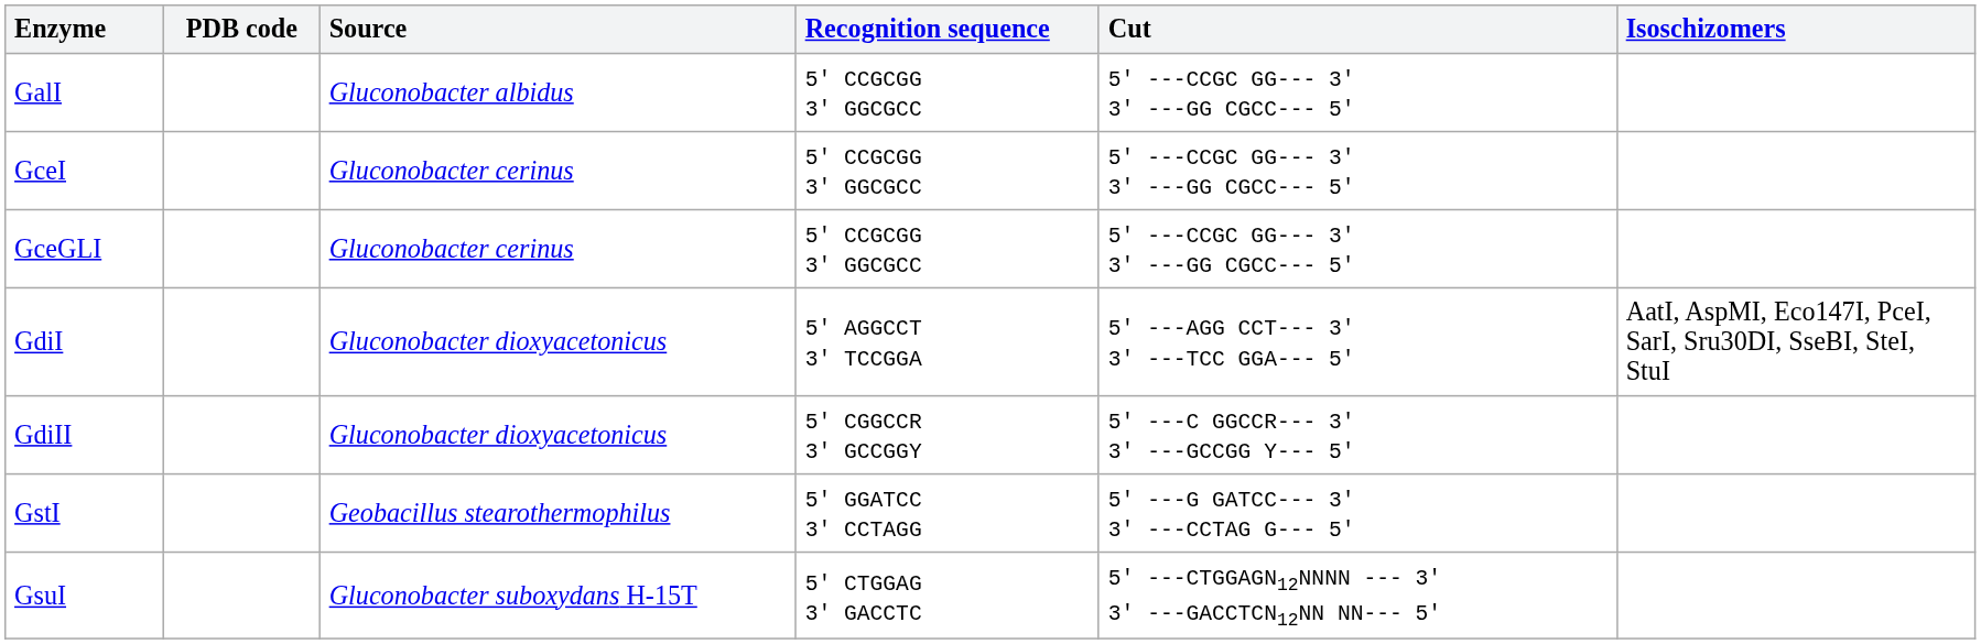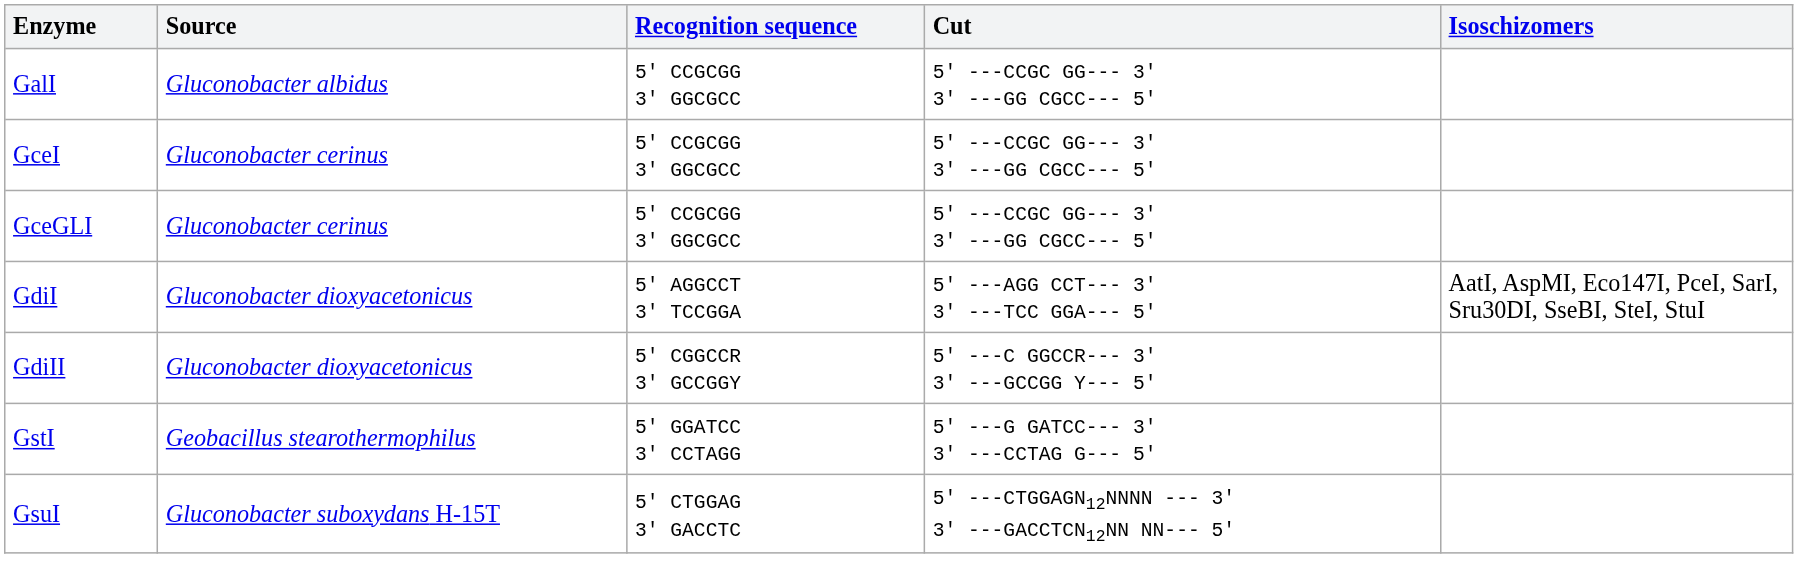 <table class="sortable" border="1" cellpadding="5" cellspacing="0" style="border:1px solid #aaa; width:1185px; border-collapse:collapse">
 <tr>
 <td align="left" style="background:#F2F3F4" width="87px"><strong>Enzyme</strong></td>
-<td align="center" style="background:#F2F3F4" width="88px"><strong>PDB code</strong></td>
 <td align="left" style="background:#F2F3F4" width="290px"><strong>Source</strong></td>
 <td align="left" style="background:#F2F3F4" width="180px"><strong><a href='#'>Recognition sequence</a></strong></td>
 <td align="left" style="background:#F2F3F4" width="320px"><strong>Cut</strong></td>
 <td align="left" style="background:#F2F3F4" width="215px"><strong><a href='#'>Isoschizomers</a></strong></td>
 </tr>
 <tr>
 <td><a href='#'>GalI</a></td>
-<td></td>
 <td><em><a href='#'>Gluconobacter albidus</a></em></td>
 <td><code> 5' CCGCGG </code><br> <code> 3' GGCGCC </code></td>
 <td><code> 5' ---CCGC  GG--- 3' </code><br> <code> 3' ---GG  CGCC--- 5' </code></td>
 <td></td>
 </tr>
 <tr>
 <td><a href='#'>GceI</a></td>
-<td></td>
 <td><em><a href='#'>Gluconobacter cerinus</a></em></td>
 <td><code> 5' CCGCGG </code><br> <code> 3' GGCGCC </code></td>
 <td><code> 5' ---CCGC  GG--- 3' </code><br> <code> 3' ---GG  CGCC--- 5' </code></td>
 <td></td>
 </tr>
 <tr>
 <td><a href='#'>GceGLI</a></td>
-<td></td>
 <td><em><a href='#'>Gluconobacter cerinus</a></em></td>
 <td><code> 5' CCGCGG </code><br> <code> 3' GGCGCC </code></td>
 <td><code> 5' ---CCGC  GG--- 3' </code><br> <code> 3' ---GG  CGCC--- 5' </code></td>
 <td></td>
 </tr>
 <tr>
 <td><a href='#'>GdiI</a></td>
-<td></td>
 <td><em><a href='#'>Gluconobacter dioxyacetonicus</a></em></td>
 <td><code> 5' AGGCCT </code><br> <code> 3' TCCGGA </code></td>
 <td><code> 5' ---AGG  CCT--- 3' </code><br> <code> 3' ---TCC  GGA--- 5' </code></td>
 <td>AatI, AspMI, Eco147I, PceI, SarI, Sru30DI, SseBI, SteI, StuI</td>
 </tr>
 <tr>
 <td><a href='#'>GdiII</a></td>
-<td></td>
 <td><em><a href='#'>Gluconobacter dioxyacetonicus</a></em></td>
 <td><code> 5' CGGCCR </code><br> <code> 3' GCCGGY </code></td>
 <td><code> 5' ---C  GGCCR--- 3' </code><br> <code> 3' ---GCCGG  Y--- 5' </code></td>
 <td></td>
 </tr>
 <tr>
 <td><a href='#'>GstI</a></td>
-<td></td>
 <td><em><a href='#'>Geobacillus stearothermophilus</a></em></td>
 <td><code> 5' GGATCC </code><br> <code> 3' CCTAGG </code></td>
 <td><code> 5' ---G  GATCC--- 3' </code><br> <code> 3' ---CCTAG  G--- 5' </code></td>
 <td></td>
 </tr>
 <tr>
 <td><a href='#'>GsuI</a></td>
-<td></td>
 <td><a href='#'><em>Gluconobacter suboxydans</em> H-15T</a></td>
 <td><code> 5' CTGGAG </code><br> <code> 3' GACCTC </code></td>
 <td><code> 5' ---CTGGAGN<sub>12</sub>NNNN  --- 3' </code><br> <code> 3' ---GACCTCN<sub>12</sub>NN  NN--- 5' </code></td>
 <td></td>
 </tr>
 </table>
